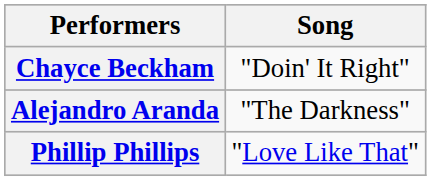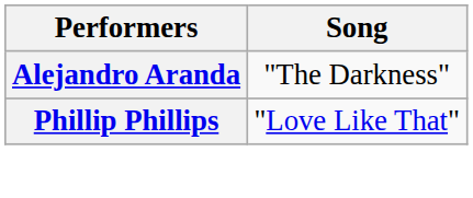 <table class="wikitable unsortable" style="text-align:center;">
 <tr>
 <th scope="col">Performers</th>
 <th scope="col">Song</th>
-</tr>
-<tr>
-<th scope="row"><a href='#'>Chayce Beckham</a></th>
-<td>"Doin' It Right"</td>
 </tr>
 <tr>
 <th scope="col"><a href='#'>Alejandro Aranda</a></th>
 <td>"The Darkness"</td>
 </tr>
 <tr>
 <th scope="col"><a href='#'>Phillip Phillips</a></th>
 <td>"<a href='#'>Love Like That</a>"</td>
 </tr>
 </table>
